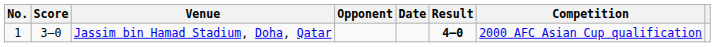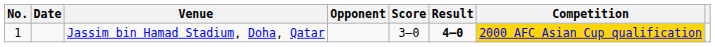 <table class="wikitable sortable">
 <tr>
 <th scope=col>No.</th>
-<th scope=col>Score</th>
+<th scope=col>Date</th>
 <th scope=col>Venue</th>
 <th scope=col>Opponent</th>
-<th scope=col>Date</th>
+<th scope=col>Score</th>
 <th scope=col>Result</th>
 <th scope=col>Competition</th>
 <th scope=col class="unsortable"></th>
 </tr>
 <tr>
 <td align="center">1</td>
-<td align="center">3–0</td>
+<td></td>
 <td><a href='#'>Jassim bin Hamad Stadium</a>, <a href='#'>Doha</a>, <a href='#'>Qatar</a></td>
 <td></td>
-<td></td>
+<td align="center">3–0</td>
 <td align="center"><strong>4–0</strong></td>
-<td><a href='#'>2000 AFC Asian Cup qualification</a></td>
+<td style="background: gold;"><a href='#'>2000 AFC Asian Cup qualification</a></td>
 <td></td>
 </tr>
 </table>
